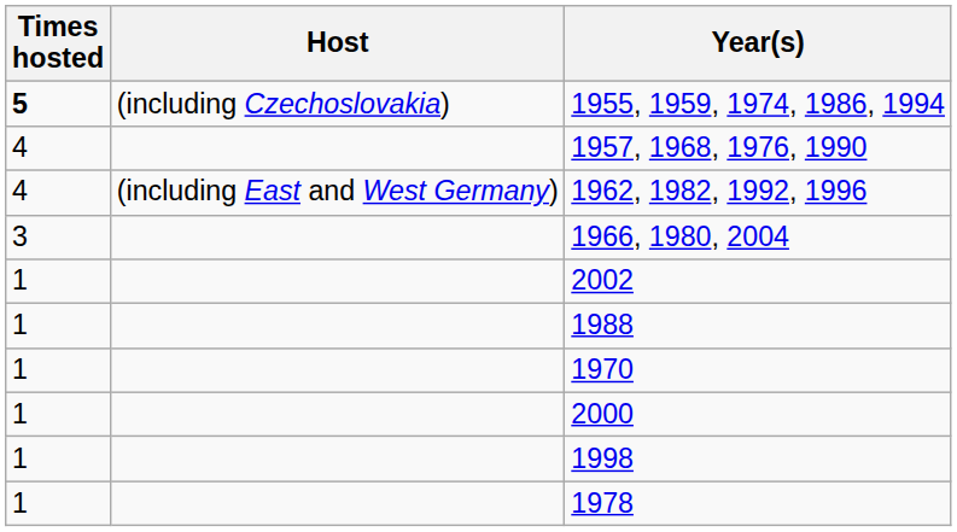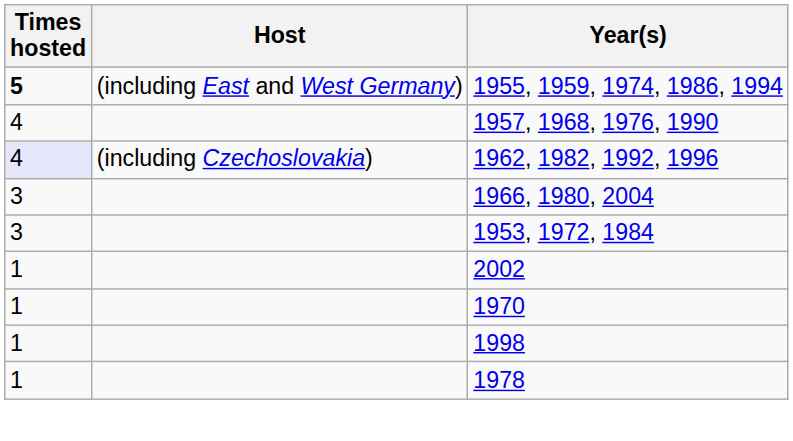 <table class="wikitable">
 <tr>
 <th>Times <br> hosted</th>
 <th>Host</th>
 <th>Year(s)</th>
 </tr>
 <tr>
 <td><strong>5</strong></td>
-<td> (including <em><a href='#'>Czechoslovakia</a></em>)</td>
+<td> (including <em><a href='#'>East</a></em> and <em><a href='#'>West Germany</a></em>)</td>
 <td><a href='#'>1955</a>, <a href='#'>1959</a>,  <a href='#'>1974</a>, <a href='#'>1986</a>, <a href='#'>1994</a></td>
 </tr>
 <tr>
 <td>4</td>
 <td></td>
 <td><a href='#'>1957</a>, <a href='#'>1968</a>, <a href='#'>1976</a>, <a href='#'>1990</a></td>
 </tr>
 <tr>
-<td>4</td>
-<td> (including <em><a href='#'>East</a></em> and <em><a href='#'>West Germany</a></em>)</td>
+<td style="background: lavender;">4</td>
+<td> (including <em><a href='#'>Czechoslovakia</a></em>)</td>
 <td><a href='#'>1962</a>, <a href='#'>1982</a>, <a href='#'>1992</a>, <a href='#'>1996</a></td>
 </tr>
 <tr>
 <td>3</td>
 <td></td>
 <td><a href='#'>1966</a>, <a href='#'>1980</a>, <a href='#'>2004</a></td>
+</tr>
+<tr>
+<td>3</td>
+<td></td>
+<td><a href='#'>1953</a>, <a href='#'>1972</a>, <a href='#'>1984</a></td>
 </tr>
 <tr>
 <td>1</td>
 <td></td>
 <td><a href='#'>2002</a></td>
 </tr>
 <tr>
 <td>1</td>
 <td></td>
-<td><a href='#'>1988</a></td>
-</tr>
-<tr>
-<td>1</td>
-<td></td>
 <td><a href='#'>1970</a></td>
-</tr>
-<tr>
-<td>1</td>
-<td></td>
-<td><a href='#'>2000</a></td>
 </tr>
 <tr>
 <td>1</td>
 <td></td>
 <td><a href='#'>1998</a></td>
 </tr>
 <tr>
 <td>1</td>
 <td></td>
 <td><a href='#'>1978</a></td>
 </tr>
 </table>
